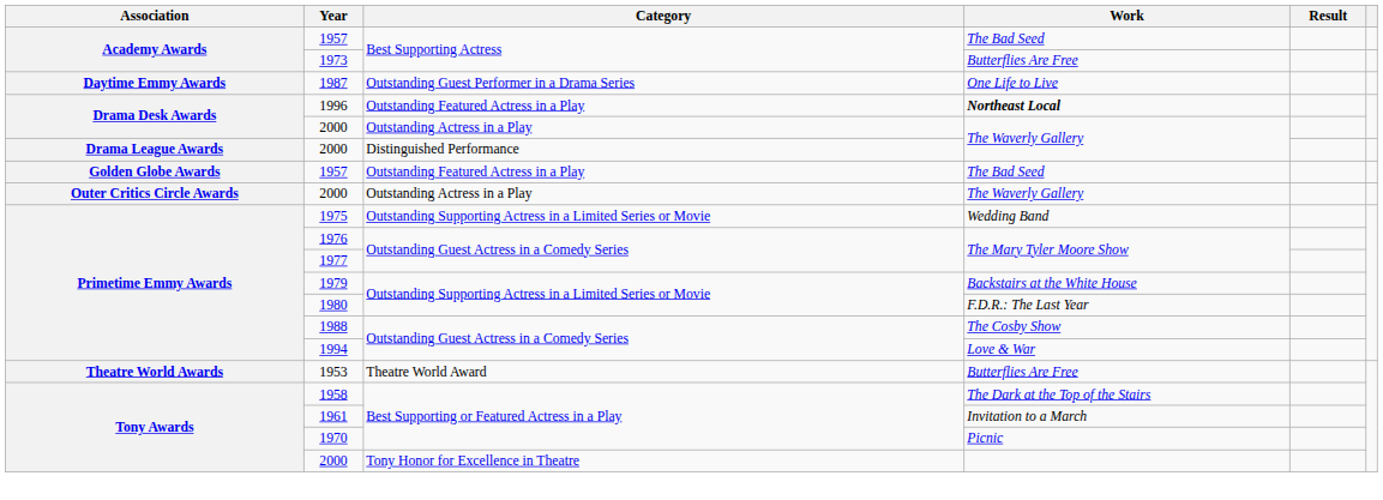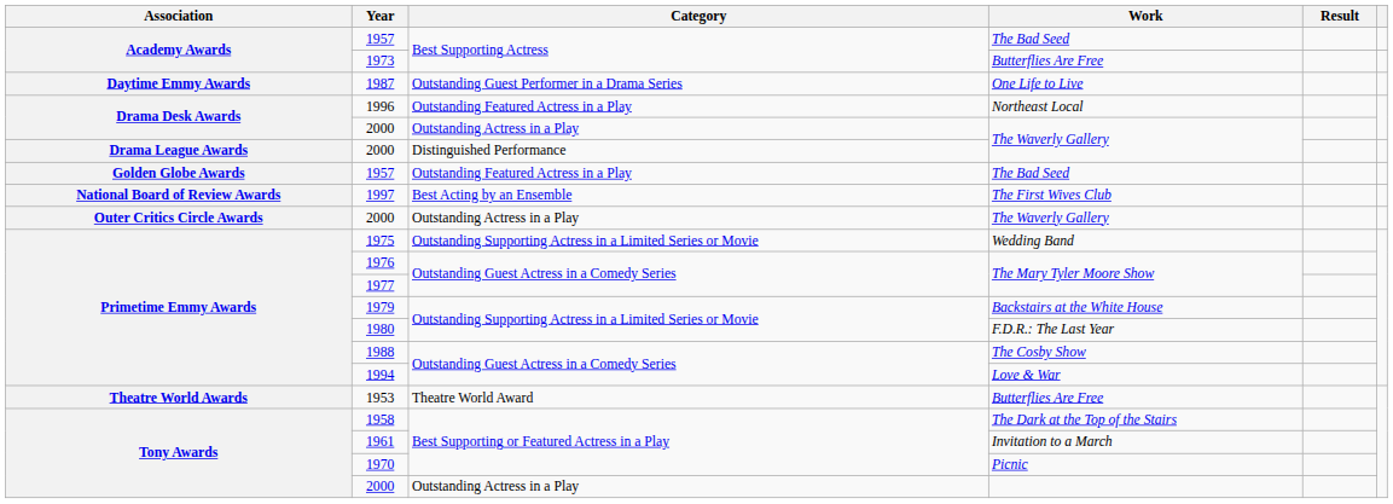 <table class="wikitable sortable plainrowheaders" style="width: 99%;">
 <tr style="background:#ccc; text-align:center;">
 <th scope="col">Association</th>
 <th scope="col">Year</th>
 <th scope="col">Category</th>
 <th scope="col">Work</th>
 <th scope="col">Result</th>
 <th scope="col"></th>
 </tr>
 <tr>
 <th scope="row" rowspan="2"><a href='#'>Academy Awards</a></th>
 <td align="center"><a href='#'>1957</a></td>
 <td rowspan="2"><a href='#'>Best Supporting Actress</a></td>
 <td><em><a href='#'>The Bad Seed</a></em></td>
 <td></td>
 <td align="center"></td>
 </tr>
 <tr>
 <td align="center"><a href='#'>1973</a></td>
 <td><em><a href='#'>Butterflies Are Free</a></em></td>
 <td></td>
 <td align="center"></td>
 </tr>
 <tr>
 <th scope="row"><a href='#'>Daytime Emmy Awards</a></th>
 <td align="center"><a href='#'>1987</a></td>
 <td><a href='#'>Outstanding Guest Performer in a Drama Series</a></td>
 <td><em><a href='#'>One Life to Live</a></em></td>
 <td></td>
 <td align="center"></td>
 </tr>
 <tr>
 <th scope="row" rowspan="2"><a href='#'>Drama Desk Awards</a></th>
 <td align="center">1996</td>
 <td><a href='#'>Outstanding Featured Actress in a Play</a></td>
-<td><strong><em>Northeast Local</em></strong></td>
+<td><em>Northeast Local</em></td>
 <td></td>
 <td align="center" rowspan="2"></td>
 </tr>
 <tr>
 <td align="center">2000</td>
 <td><a href='#'>Outstanding Actress in a Play</a></td>
 <td rowspan="2"><em><a href='#'>The Waverly Gallery</a></em></td>
 <td></td>
 </tr>
 <tr>
 <th scope="row"><a href='#'>Drama League Awards</a></th>
 <td align="center">2000</td>
 <td>Distinguished Performance</td>
 <td></td>
 <td align="center"></td>
 </tr>
 <tr>
 <th scope="row"><a href='#'>Golden Globe Awards</a></th>
 <td align="center"><a href='#'>1957</a></td>
 <td><a href='#'>Outstanding Featured Actress in a Play</a></td>
 <td><em><a href='#'>The Bad Seed</a></em></td>
+<td></td>
+<td align="center"></td>
+</tr>
+<tr>
+<th scope="row"><a href='#'>National Board of Review Awards</a></th>
+<td align="center"><a href='#'>1997</a></td>
+<td><a href='#'>Best Acting by an Ensemble</a></td>
+<td><em><a href='#'>The First Wives Club</a></em></td>
 <td></td>
 <td align="center"></td>
 </tr>
 <tr>
 <th scope="row"><a href='#'>Outer Critics Circle Awards</a></th>
 <td align="center">2000</td>
 <td>Outstanding Actress in a Play</td>
 <td><em><a href='#'>The Waverly Gallery</a></em></td>
 <td></td>
 <td align="center"></td>
 </tr>
 <tr>
 <th scope="row" rowspan="7"><a href='#'>Primetime Emmy Awards</a></th>
 <td align="center"><a href='#'>1975</a></td>
 <td><a href='#'>Outstanding Supporting Actress in a Limited Series or Movie</a></td>
 <td><em>Wedding Band</em></td>
 <td></td>
 <td align="center" rowspan="7"></td>
 </tr>
 <tr>
 <td align="center"><a href='#'>1976</a></td>
 <td rowspan="2"><a href='#'>Outstanding Guest Actress in a Comedy Series</a></td>
 <td rowspan="2"><em><a href='#'>The Mary Tyler Moore Show</a></em></td>
 <td></td>
 </tr>
 <tr>
 <td align="center"><a href='#'>1977</a></td>
 <td></td>
 </tr>
 <tr>
 <td align="center"><a href='#'>1979</a></td>
 <td rowspan="2"><a href='#'>Outstanding Supporting Actress in a Limited Series or Movie</a></td>
 <td><em><a href='#'>Backstairs at the White House</a></em></td>
 <td></td>
 </tr>
 <tr>
 <td align="center"><a href='#'>1980</a></td>
 <td><em>F.D.R.: The Last Year</em></td>
 <td></td>
 </tr>
 <tr>
 <td align="center"><a href='#'>1988</a></td>
 <td rowspan="2"><a href='#'>Outstanding Guest Actress in a Comedy Series</a></td>
 <td><em><a href='#'>The Cosby Show</a></em></td>
 <td></td>
 </tr>
 <tr>
 <td align="center"><a href='#'>1994</a></td>
 <td><em><a href='#'>Love & War</a></em></td>
 <td></td>
 </tr>
 <tr>
 <th scope="row"><a href='#'>Theatre World Awards</a></th>
 <td align="center">1953</td>
 <td>Theatre World Award</td>
 <td><em><a href='#'>Butterflies Are Free</a></em></td>
 <td></td>
 <td align="center" rowspan="5"></td>
 </tr>
 <tr>
 <th scope="row" rowspan="4"><a href='#'>Tony Awards</a></th>
 <td align="center"><a href='#'>1958</a></td>
 <td rowspan="3"><a href='#'>Best Supporting or Featured Actress in a Play</a></td>
 <td><em><a href='#'>The Dark at the Top of the Stairs</a></em></td>
 <td></td>
 </tr>
 <tr>
 <td align="center"><a href='#'>1961</a></td>
 <td><em>Invitation to a March</em></td>
 <td></td>
 </tr>
 <tr>
 <td align="center"><a href='#'>1970</a></td>
 <td><em><a href='#'>Picnic</a></em></td>
 <td></td>
 </tr>
 <tr>
 <td align="center"><a href='#'>2000</a></td>
-<td><a href='#'>Tony Honor for Excellence in Theatre</a></td>
+<td>Outstanding Actress in a Play</td>
 <td></td>
 <td></td>
 </tr>
 </table>
